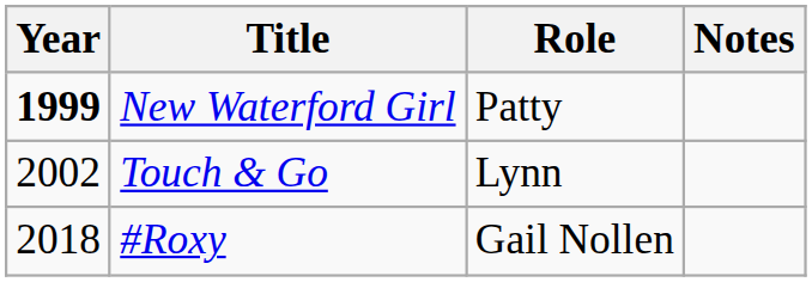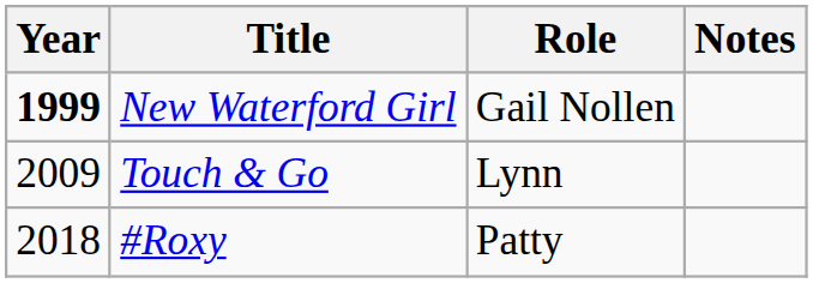 <table class="wikitable sortable">
 <tr>
 <th>Year</th>
 <th>Title</th>
 <th>Role</th>
 <th class="unsortable">Notes</th>
 </tr>
 <tr>
 <td><strong>1999</strong></td>
 <td><em><a href='#'>New Waterford Girl</a></em></td>
-<td>Patty</td>
+<td>Gail Nollen</td>
 <td></td>
 </tr>
 <tr>
-<td>2002</td>
+<td>2009</td>
 <td><em><a href='#'>Touch & Go</a></em></td>
 <td>Lynn</td>
 <td></td>
 </tr>
 <tr>
 <td>2018</td>
 <td><em><a href='#'>#Roxy</a></em></td>
-<td>Gail Nollen</td>
+<td>Patty</td>
 <td></td>
 </tr>
 </table>
